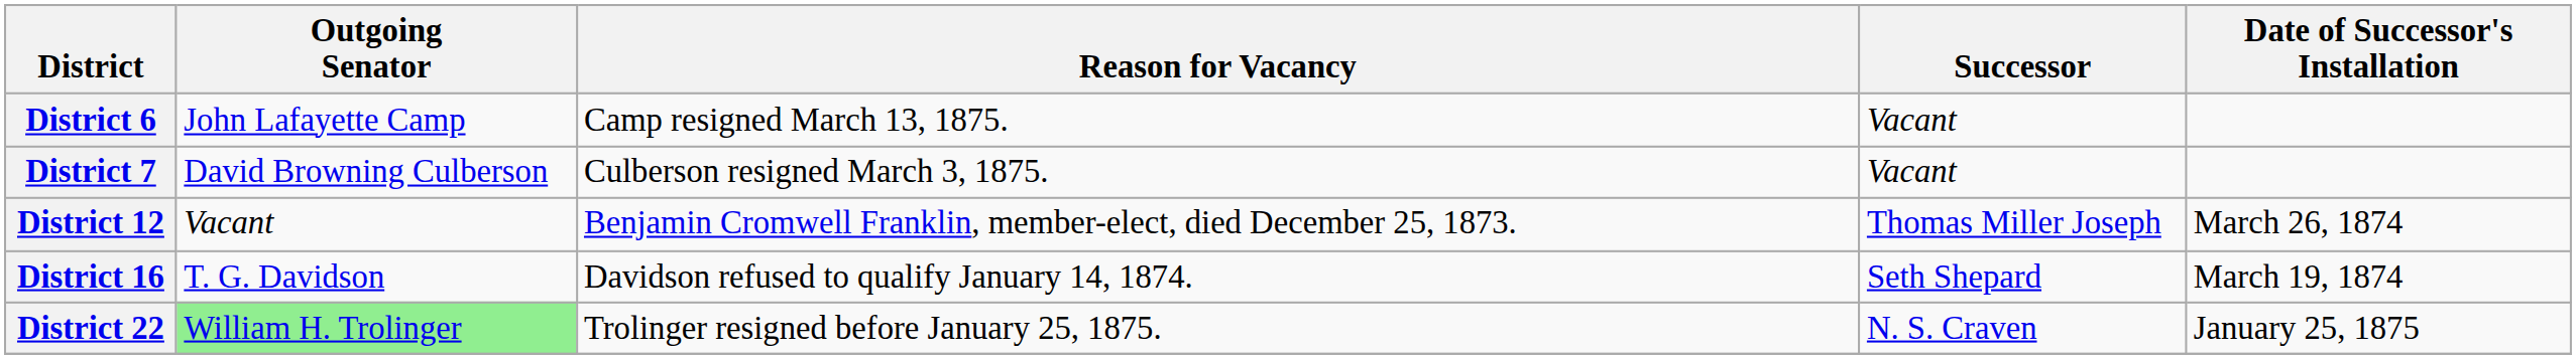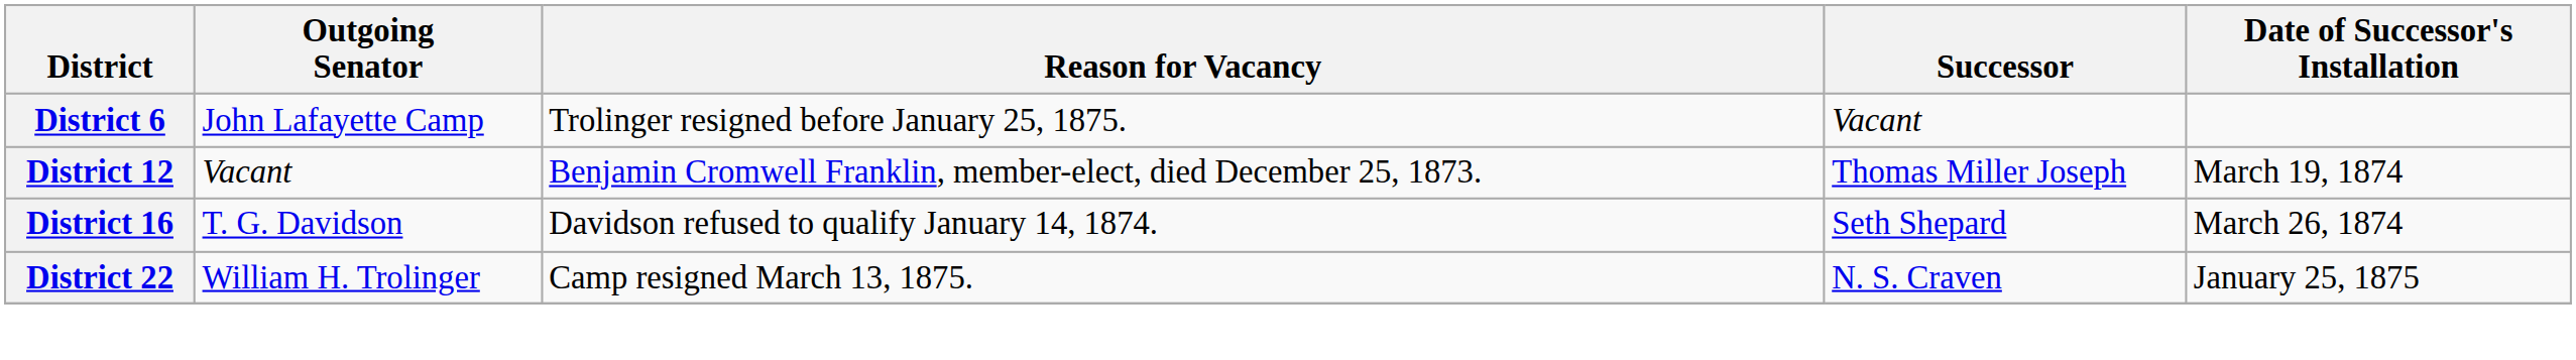 <table class="wikitable">
 <tr bgcolor="#cccccc" align="center" valign="bottom">
 <th>District</th>
 <th>Outgoing<br>Senator</th>
 <th width="50%">Reason for Vacancy</th>
 <th>Successor</th>
 <th width="15%">Date of Successor's Installation</th>
 </tr>
 <tr>
 <th><a href='#'>District 6</a></th>
 <td><a href='#'>John Lafayette Camp</a></td>
-<td>Camp resigned March 13, 1875.</td>
-<td><em>Vacant</em></td>
-<td></td>
-</tr>
-<tr>
-<th><a href='#'>District 7</a></th>
-<td><a href='#'>David Browning Culberson</a></td>
-<td>Culberson resigned March 3, 1875.</td>
+<td>Trolinger resigned before January 25, 1875.</td>
 <td><em>Vacant</em></td>
 <td></td>
 </tr>
 <tr>
 <th><a href='#'>District 12</a></th>
 <td><em>Vacant</em></td>
 <td><a href='#'>Benjamin Cromwell Franklin</a>, member-elect, died December 25, 1873.</td>
 <td><a href='#'>Thomas Miller Joseph</a></td>
-<td>March 26, 1874</td>
+<td>March 19, 1874</td>
 </tr>
 <tr>
 <th><a href='#'>District 16</a></th>
 <td><a href='#'>T. G. Davidson</a></td>
 <td>Davidson refused to qualify January 14, 1874.</td>
 <td><a href='#'>Seth Shepard</a></td>
-<td>March 19, 1874</td>
+<td>March 26, 1874</td>
 </tr>
 <tr>
 <th><a href='#'>District 22</a></th>
-<td style="background: lightgreen;"><a href='#'>William H. Trolinger</a></td>
-<td>Trolinger resigned before January 25, 1875.</td>
+<td><a href='#'>William H. Trolinger</a></td>
+<td>Camp resigned March 13, 1875.</td>
 <td><a href='#'>N. S. Craven</a></td>
 <td>January 25, 1875</td>
 </tr>
 <tr>
 </tr>
 </table>
